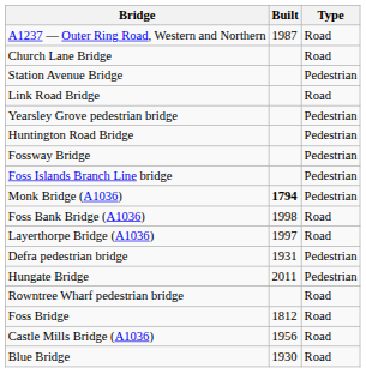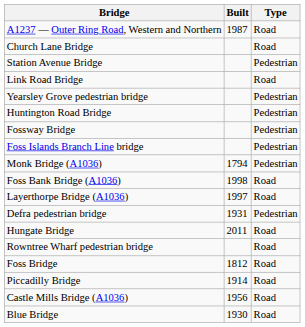 <table class="wikitable sortable">
 <tr>
 <th class=unsortable>Bridge</th>
 <th>Built</th>
 <th>Type</th>
 </tr>
 <tr>
 <td><a href='#'>A1237</a> — <a href='#'>Outer Ring Road</a>, Western and Northern</td>
 <td>1987</td>
 <td>Road</td>
 </tr>
 <tr>
 <td>Church Lane Bridge</td>
 <td> </td>
 <td>Road</td>
 </tr>
 <tr>
 <td>Station Avenue Bridge</td>
 <td> </td>
 <td>Pedestrian</td>
 </tr>
 <tr>
 <td>Link Road Bridge</td>
 <td> </td>
 <td>Road</td>
 </tr>
 <tr>
 <td>Yearsley Grove pedestrian bridge</td>
 <td> </td>
 <td>Pedestrian</td>
 </tr>
 <tr>
 <td>Huntington Road Bridge</td>
 <td> </td>
 <td>Pedestrian</td>
 </tr>
 <tr>
 <td>Fossway Bridge</td>
 <td> </td>
 <td>Pedestrian</td>
 </tr>
 <tr>
 <td><a href='#'>Foss Islands Branch Line</a> bridge</td>
 <td></td>
 <td>Pedestrian</td>
 </tr>
 <tr>
 <td>Monk Bridge (<a href='#'>A1036</a>)</td>
-<td><strong>1794</strong></td>
+<td>1794</td>
 <td>Pedestrian</td>
 </tr>
 <tr>
 <td>Foss Bank Bridge (<a href='#'>A1036</a>)</td>
 <td>1998</td>
 <td>Road</td>
 </tr>
 <tr>
 <td>Layerthorpe Bridge (<a href='#'>A1036</a>)</td>
 <td>1997</td>
 <td>Road</td>
 </tr>
 <tr>
 <td>Defra pedestrian bridge</td>
 <td>1931</td>
 <td>Pedestrian</td>
 </tr>
 <tr>
 <td>Hungate Bridge</td>
 <td>2011</td>
-<td>Pedestrian</td>
+<td>Road</td>
 </tr>
 <tr>
 <td>Rowntree Wharf pedestrian bridge</td>
 <td></td>
 <td>Road</td>
 </tr>
 <tr>
 <td>Foss Bridge</td>
 <td>1812</td>
+<td>Road</td>
+</tr>
+<tr>
+<td>Piccadilly Bridge</td>
+<td>1914</td>
 <td>Road</td>
 </tr>
 <tr>
 <td>Castle Mills Bridge (<a href='#'>A1036</a>)</td>
 <td>1956</td>
 <td>Road</td>
 </tr>
 <tr>
 <td>Blue Bridge</td>
 <td>1930</td>
 <td>Road</td>
 </tr>
 </table>
